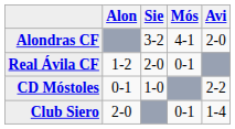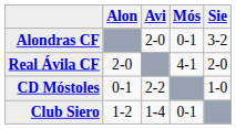 <table class="wikitable">
 <tr style="background:#eeeeee;">
 <td></td>
 <th><a href='#'>Alon</a></th>
+<th><a href='#'>Avi</a></th>
+<th><a href='#'>Mós</a></th>
 <th><a href='#'>Sie</a></th>
-<th><a href='#'>Mós</a></th>
-<th><a href='#'>Avi</a></th>
 </tr>
 <tr align=center>
 <td style="background:#eeeeee;" align=right><strong><a href='#'>Alondras CF</a></strong></td>
 <td style="background:#98A1B2"></td>
+<td>2-0</td>
+<td>0-1</td>
 <td>3-2</td>
+</tr>
+<tr align=center>
+<td style="background:#eeeeee;" align=right><strong><a href='#'>Real Ávila CF</a></strong></td>
+<td>2-0</td>
+<td style="background:#98A1B2"></td>
 <td>4-1</td>
 <td>2-0</td>
 </tr>
 <tr align=center>
-<td style="background:#eeeeee;" align=right><strong><a href='#'>Real Ávila CF</a></strong></td>
+<td style="background:#eeeeee;" align=right><strong><a href='#'>CD Móstoles</a></strong></td>
+<td>0-1</td>
+<td>2-2</td>
+<td style="background:#98A1B2"></td>
+<td>1-0</td>
+</tr>
+<tr align=center>
+<td style="background:#eeeeee;" align=right><strong><a href='#'>Club Siero</a></strong></td>
 <td>1-2</td>
-<td>2-0</td>
+<td>1-4</td>
 <td>0-1</td>
 <td style="background:#98A1B2"></td>
 </tr>
-<tr align=center>
-<td style="background:#eeeeee;" align=right><strong><a href='#'>CD Móstoles</a></strong></td>
-<td>0-1</td>
-<td>1-0</td>
-<td style="background:#98A1B2"></td>
-<td>2-2</td>
-</tr>
-<tr align=center>
-<td style="background:#eeeeee;" align=right><strong><a href='#'>Club Siero</a></strong></td>
-<td>2-0</td>
-<td style="background:#98A1B2"></td>
-<td>0-1</td>
-<td>1-4</td>
-</tr>
 </table>
